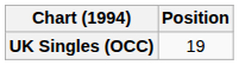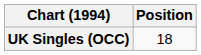 <table class="wikitable plainrowheaders" style="text-align:center">
 <tr>
 <th>Chart (1994)</th>
 <th>Position</th>
 </tr>
 <tr>
 <th scope="row">UK Singles (OCC)</th>
-<td>19</td>
+<td>18</td>
 </tr>
 </table>
